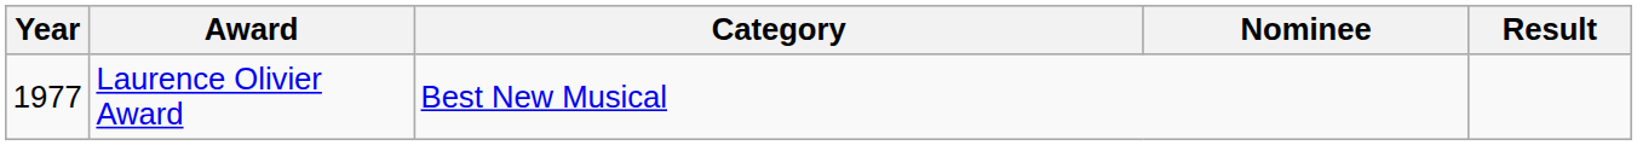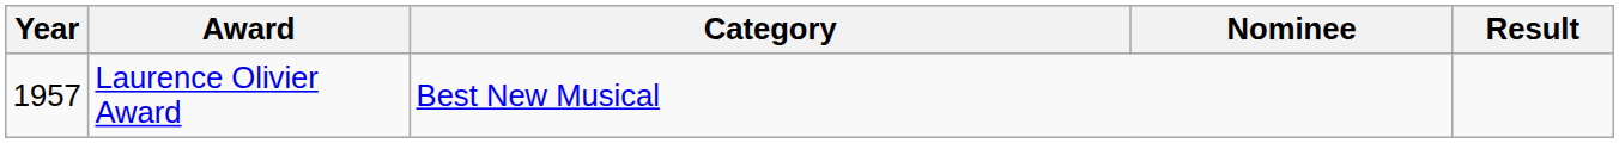 <table class="wikitable" width="95%">
 <tr>
 <th width="5%">Year</th>
 <th width="20%">Award</th>
 <th width="45%">Category</th>
 <th width="20%">Nominee</th>
 <th width="10%">Result</th>
 </tr>
 <tr>
-<td align="center">1977</td>
+<td align="center">1957</td>
 <td><a href='#'>Laurence Olivier Award</a></td>
 <td colspan="2"><a href='#'>Best New Musical</a></td>
 <td></td>
 </tr>
 </table>
